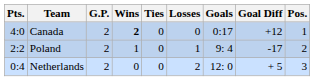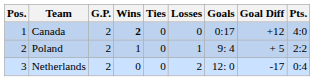 <table class="wikitable">
 <tr>
-<th>Pts.</th>
+<th>Pos.</th>
 <th>Team</th>
 <th>G.P.</th>
 <th>Wins</th>
 <th>Ties</th>
 <th>Losses</th>
 <th>Goals</th>
 <th>Goal Diff</th>
-<th>Pos.</th>
+<th>Pts.</th>
 </tr>
 <tr bgcolor="#BCD2EE" align="right">
-<td>4:0</td>
+<td>1</td>
 <td align="left"> Canada</td>
 <td>2</td>
 <td><strong>2</strong></td>
 <td>0</td>
 <td>0</td>
 <td>0:17</td>
 <td>+12</td>
-<td>1</td>
+<td>4:0</td>
 </tr>
 <tr bgcolor="#BCD2EE" align="right">
-<td>2:2</td>
+<td>2</td>
 <td align="left"> Poland</td>
 <td>2</td>
 <td>1</td>
 <td>0</td>
 <td>1</td>
 <td>9: 4</td>
-<td>-17</td>
-<td>2</td>
+<td>+ 5</td>
+<td>2:2</td>
 </tr>
 <tr bgcolor="#CAE1FF" align="right">
-<td>0:4</td>
+<td>3</td>
 <td align="left"> Netherlands</td>
 <td>2</td>
 <td>0</td>
 <td>0</td>
 <td>2</td>
 <td>12: 0</td>
-<td>+ 5</td>
-<td>3</td>
+<td>-17</td>
+<td>0:4</td>
 </tr>
 </table>
